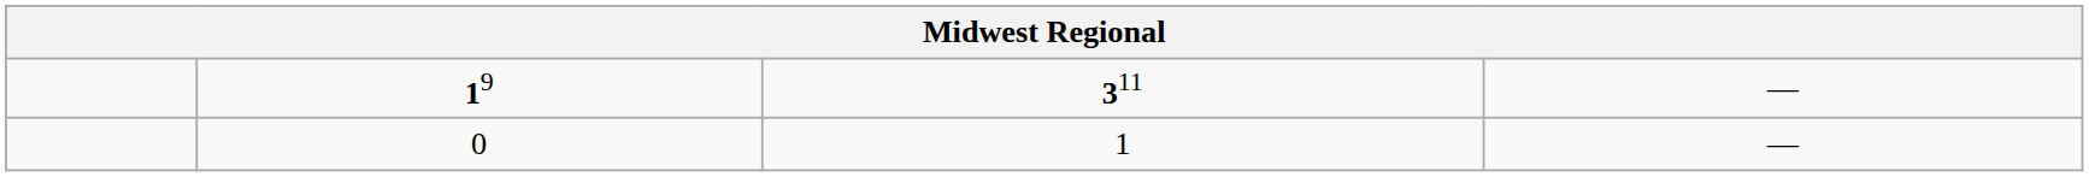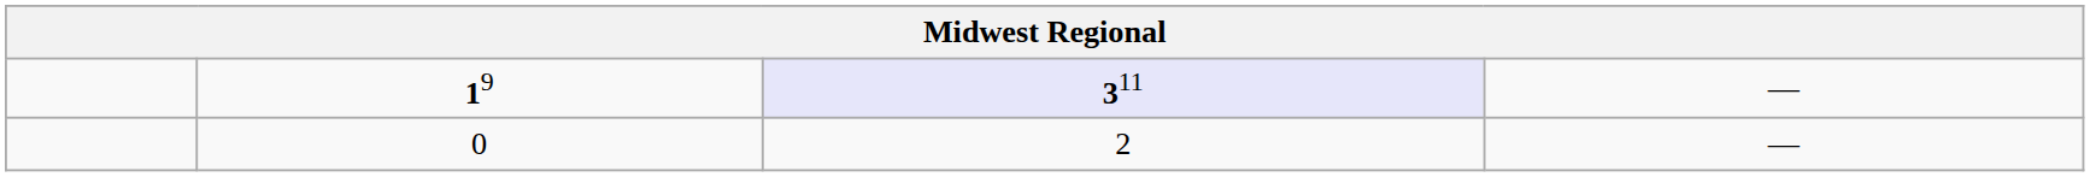 <table class="wikitable" style="font-size:90%; width: 75%; text-align: center">
 <tr>
 <th colspan=5>Midwest Regional</th>
 </tr>
 <tr>
 <td><strong></strong></td>
 <td><strong>1</strong><sup>9</sup></td>
-<td><strong>3</strong><sup>11</sup></td>
+<td style="background: lavender;"><strong>3</strong><sup>11</sup></td>
 <td>—</td>
 </tr>
 <tr>
 <td></td>
 <td>0</td>
-<td>1</td>
+<td>2</td>
 <td>—</td>
 </tr>
 </table>
